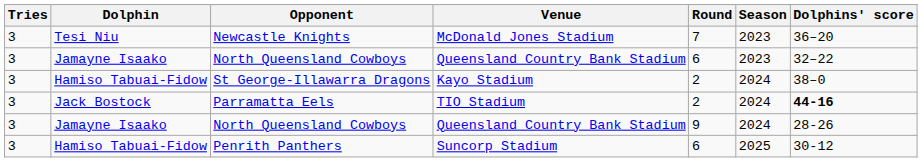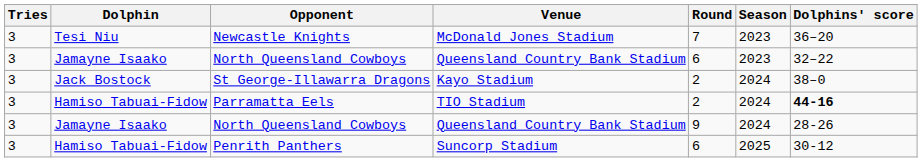 <table class="wikitable">
 <tr>
 <th>Tries</th>
 <th>Dolphin</th>
 <th>Opponent</th>
 <th>Venue</th>
 <th>Round</th>
 <th>Season</th>
 <th>Dolphins' score</th>
 </tr>
 <tr>
 <td>3</td>
 <td><a href='#'>Tesi Niu</a></td>
 <td><a href='#'>Newcastle Knights</a></td>
 <td><a href='#'>McDonald Jones Stadium</a></td>
 <td>7</td>
 <td>2023</td>
 <td>36–20</td>
 </tr>
 <tr>
 <td>3</td>
 <td><a href='#'>Jamayne Isaako</a></td>
 <td><a href='#'>North Queensland Cowboys</a></td>
 <td><a href='#'>Queensland Country Bank Stadium</a></td>
 <td>6</td>
 <td>2023</td>
 <td>32–22</td>
 </tr>
 <tr>
 <td>3</td>
-<td><a href='#'>Hamiso Tabuai-Fidow</a></td>
+<td><a href='#'>Jack Bostock</a></td>
 <td><a href='#'>St George-Illawarra Dragons</a></td>
 <td><a href='#'>Kayo Stadium</a></td>
 <td>2</td>
 <td>2024</td>
 <td>38–0</td>
 </tr>
 <tr>
 <td>3</td>
-<td><a href='#'>Jack Bostock</a></td>
+<td><a href='#'>Hamiso Tabuai-Fidow</a></td>
 <td><a href='#'>Parramatta Eels</a></td>
 <td><a href='#'>TIO Stadium</a></td>
 <td>2</td>
 <td>2024</td>
 <td><strong>44-16</strong></td>
 </tr>
 <tr>
 <td>3</td>
 <td><a href='#'>Jamayne Isaako</a></td>
 <td><a href='#'>North Queensland Cowboys</a></td>
 <td><a href='#'>Queensland Country Bank Stadium</a></td>
 <td>9</td>
 <td>2024</td>
 <td>28-26</td>
 </tr>
 <tr>
 <td>3</td>
 <td><a href='#'>Hamiso Tabuai-Fidow</a></td>
 <td><a href='#'>Penrith Panthers</a></td>
 <td><a href='#'>Suncorp Stadium</a></td>
 <td>6</td>
 <td>2025</td>
 <td>30-12</td>
 </tr>
 </table>
